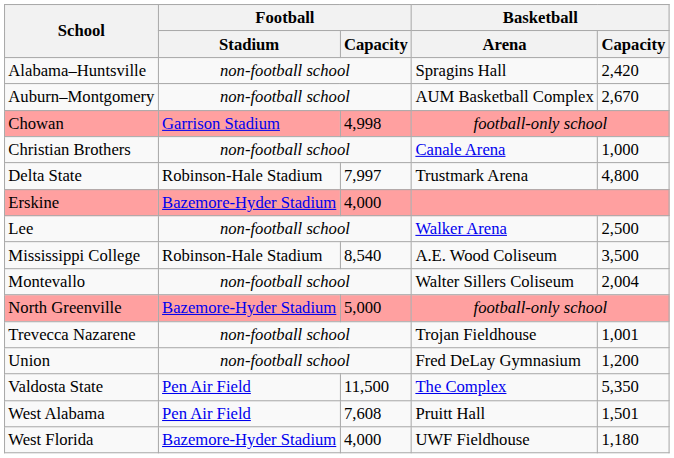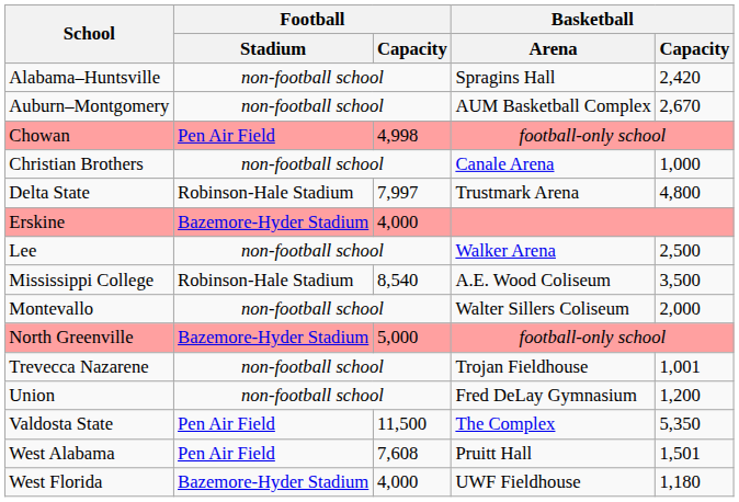 <table class="wikitable">
 <tr>
 <th rowspan=2>School</th>
 <th colspan=2>Football</th>
 <th colspan=2>Basketball</th>
 </tr>
 <tr>
 <th>Stadium</th>
 <th>Capacity</th>
 <th>Arena</th>
 <th>Capacity</th>
 </tr>
 <tr>
 <td>Alabama–Huntsville</td>
 <td colspan=2 align=center><em>non-football school</em></td>
 <td>Spragins Hall</td>
 <td>2,420</td>
 </tr>
 <tr>
 <td>Auburn–Montgomery</td>
 <td colspan=2 align=center><em>non-football school</em></td>
 <td>AUM Basketball Complex</td>
 <td>2,670</td>
 </tr>
 <tr bgcolor=#ffa0a0>
 <td>Chowan</td>
-<td><a href='#'>Garrison Stadium</a></td>
+<td><a href='#'>Pen Air Field</a></td>
 <td>4,998</td>
 <td colspan=2 align=center><em>football-only school</em></td>
 </tr>
 <tr>
 <td>Christian Brothers</td>
 <td colspan=2 align=center><em>non-football school</em></td>
 <td><a href='#'>Canale Arena</a></td>
 <td>1,000</td>
 </tr>
 <tr>
 <td>Delta State</td>
 <td>Robinson-Hale Stadium</td>
 <td>7,997</td>
 <td>Trustmark Arena</td>
 <td>4,800</td>
 </tr>
 <tr bgcolor=#ffa0a0>
 <td>Erskine</td>
 <td><a href='#'>Bazemore-Hyder Stadium</a></td>
 <td>4,000</td>
 <td colspan=2></td>
 </tr>
 <tr>
 <td>Lee</td>
 <td colspan=2 align=center><em>non-football school</em></td>
 <td><a href='#'>Walker Arena</a></td>
 <td>2,500</td>
 </tr>
 <tr>
 <td>Mississippi College</td>
 <td>Robinson-Hale Stadium</td>
 <td>8,540</td>
 <td>A.E. Wood Coliseum</td>
 <td>3,500</td>
 </tr>
 <tr>
 <td>Montevallo</td>
 <td colspan=2 align=center><em>non-football school</em></td>
 <td>Walter Sillers Coliseum</td>
-<td>2,004</td>
+<td>2,000</td>
 </tr>
 <tr bgcolor=#ffa0a0>
 <td>North Greenville</td>
 <td><a href='#'>Bazemore-Hyder Stadium</a></td>
 <td>5,000</td>
 <td colspan=2 align=center><em>football-only school</em></td>
 </tr>
 <tr>
 <td>Trevecca Nazarene</td>
 <td colspan=2 align=center><em>non-football school</em></td>
 <td>Trojan Fieldhouse</td>
 <td>1,001</td>
 </tr>
 <tr>
 <td>Union</td>
 <td colspan=2 align=center><em>non-football school</em></td>
 <td>Fred DeLay Gymnasium</td>
 <td>1,200</td>
 </tr>
 <tr>
 <td>Valdosta State</td>
 <td><a href='#'>Pen Air Field</a></td>
 <td>11,500</td>
 <td><a href='#'>The Complex</a></td>
 <td>5,350</td>
 </tr>
 <tr>
 <td>West Alabama</td>
 <td><a href='#'>Pen Air Field</a></td>
 <td>7,608</td>
 <td>Pruitt Hall</td>
 <td>1,501</td>
 </tr>
 <tr>
 <td>West Florida</td>
 <td><a href='#'>Bazemore-Hyder Stadium</a></td>
 <td>4,000</td>
 <td>UWF Fieldhouse</td>
 <td>1,180</td>
 </tr>
 </table>
